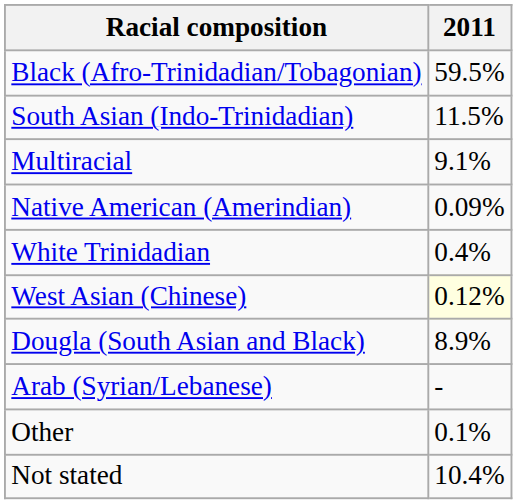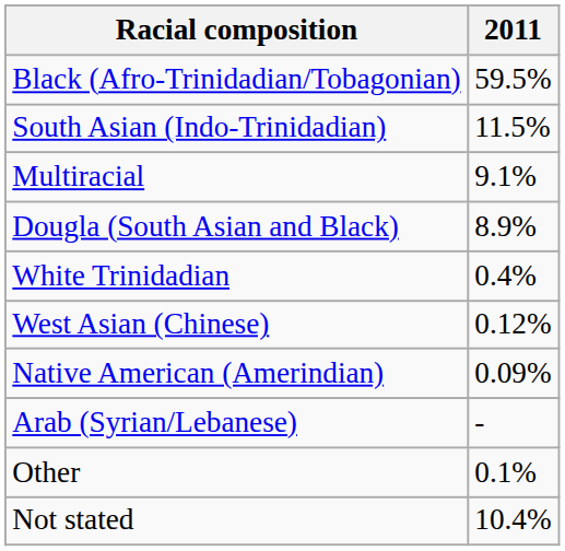 <table class="wikitable sortable collapsible" style="font-size: 90%;">
 <tr>
 <th>Racial composition</th>
 <th>2011</th>
 </tr>
 <tr>
 <td><a href='#'>Black (Afro-Trinidadian/Tobagonian)</a></td>
 <td>59.5%</td>
 </tr>
 <tr>
 <td><a href='#'>South Asian (Indo-Trinidadian)</a></td>
 <td>11.5%</td>
 </tr>
 <tr>
 <td><a href='#'>Multiracial</a></td>
 <td>9.1%</td>
 </tr>
 <tr>
-<td><a href='#'>Native American (Amerindian)</a></td>
-<td>0.09%</td>
+<td><a href='#'>Dougla (South Asian and Black)</a></td>
+<td>8.9%</td>
 </tr>
 <tr>
 <td><a href='#'>White Trinidadian</a></td>
 <td>0.4%</td>
 </tr>
 <tr>
 <td><a href='#'>West Asian (Chinese)</a></td>
-<td style="background: lightyellow;">0.12%</td>
+<td>0.12%</td>
 </tr>
 <tr>
-<td><a href='#'>Dougla (South Asian and Black)</a></td>
-<td>8.9%</td>
+<td><a href='#'>Native American (Amerindian)</a></td>
+<td>0.09%</td>
 </tr>
 <tr>
 <td><a href='#'>Arab (Syrian/Lebanese)</a></td>
 <td>-</td>
 </tr>
 <tr>
 <td>Other</td>
 <td>0.1%</td>
 </tr>
 <tr>
 <td>Not stated</td>
 <td>10.4%</td>
 </tr>
 </table>
